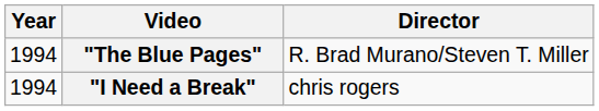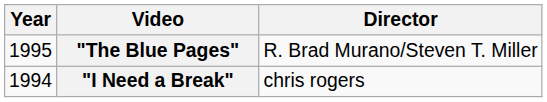 <table class="wikitable plainrowheaders">
 <tr>
 <th>Year</th>
 <th style="width:10em;">Video</th>
 <th>Director</th>
 </tr>
 <tr>
-<td>1994</td>
+<td>1995</td>
 <th scope="row">"The Blue Pages"</th>
 <td>R. Brad Murano/Steven T. Miller</td>
 </tr>
 <tr>
 <td>1994</td>
 <th scope="row">"I Need a Break"</th>
 <td>chris rogers</td>
 </tr>
 </table>
